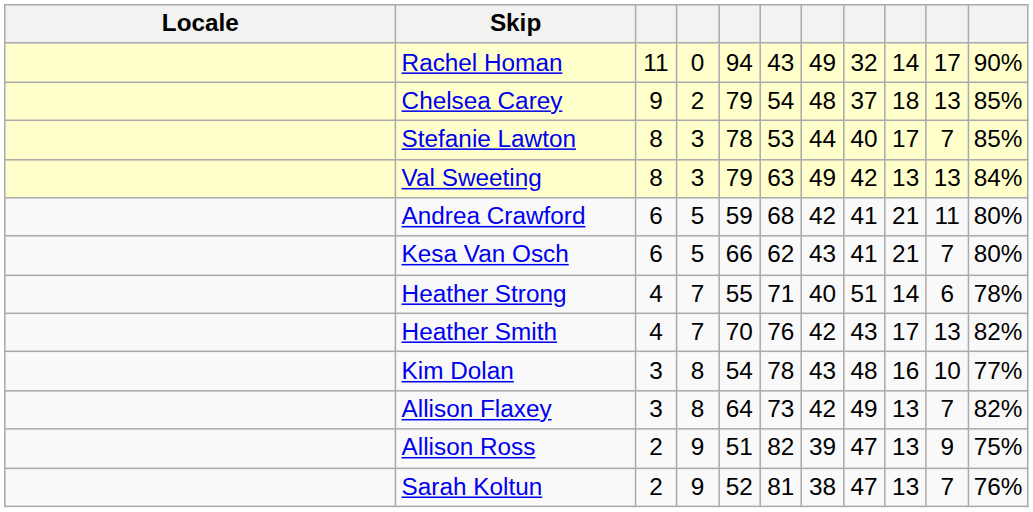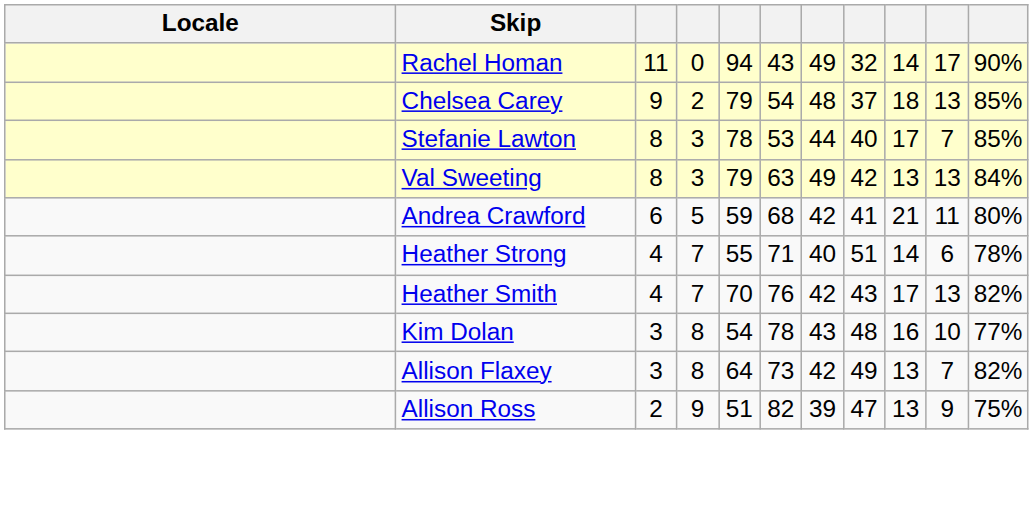 <table class=wikitable style="text-align: center;">
 <tr>
 <th width=250>Locale</th>
 <th width=150>Skip</th>
 <th width=20></th>
 <th width=20></th>
 <th width=20></th>
 <th width=20></th>
 <th width=20></th>
 <th width=20></th>
 <th width=20></th>
 <th width=20></th>
 <th width=20></th>
 </tr>
 <tr bgcolor=#ffffcc>
 <td style="text-align: left;"></td>
 <td style="text-align: left;"><a href='#'>Rachel Homan</a></td>
 <td>11</td>
 <td>0</td>
 <td>94</td>
 <td>43</td>
 <td>49</td>
 <td>32</td>
 <td>14</td>
 <td>17</td>
 <td>90%</td>
 </tr>
 <tr bgcolor=#ffffcc>
 <td style="text-align: left;"></td>
 <td style="text-align: left;"><a href='#'>Chelsea Carey</a></td>
 <td>9</td>
 <td>2</td>
 <td>79</td>
 <td>54</td>
 <td>48</td>
 <td>37</td>
 <td>18</td>
 <td>13</td>
 <td>85%</td>
 </tr>
 <tr bgcolor=#ffffcc>
 <td style="text-align: left;"></td>
 <td style="text-align: left;"><a href='#'>Stefanie Lawton</a></td>
 <td>8</td>
 <td>3</td>
 <td>78</td>
 <td>53</td>
 <td>44</td>
 <td>40</td>
 <td>17</td>
 <td>7</td>
 <td>85%</td>
 </tr>
 <tr bgcolor=#ffffcc>
 <td style="text-align: left;"></td>
 <td style="text-align: left;"><a href='#'>Val Sweeting</a></td>
 <td>8</td>
 <td>3</td>
 <td>79</td>
 <td>63</td>
 <td>49</td>
 <td>42</td>
 <td>13</td>
 <td>13</td>
 <td>84%</td>
 </tr>
 <tr>
 <td style="text-align: left;"></td>
 <td style="text-align: left;"><a href='#'>Andrea Crawford</a></td>
 <td>6</td>
 <td>5</td>
 <td>59</td>
 <td>68</td>
 <td>42</td>
 <td>41</td>
 <td>21</td>
 <td>11</td>
 <td>80%</td>
 </tr>
 <tr>
 <td style="text-align: left;"></td>
-<td style="text-align: left;"><a href='#'>Kesa Van Osch</a></td>
-<td>6</td>
-<td>5</td>
-<td>66</td>
-<td>62</td>
-<td>43</td>
-<td>41</td>
-<td>21</td>
-<td>7</td>
-<td>80%</td>
-</tr>
-<tr>
-<td style="text-align: left;"></td>
 <td style="text-align: left;"><a href='#'>Heather Strong</a></td>
 <td>4</td>
 <td>7</td>
 <td>55</td>
 <td>71</td>
 <td>40</td>
 <td>51</td>
 <td>14</td>
 <td>6</td>
 <td>78%</td>
 </tr>
 <tr>
 <td style="text-align: left;"></td>
 <td style="text-align: left;"><a href='#'>Heather Smith</a></td>
 <td>4</td>
 <td>7</td>
 <td>70</td>
 <td>76</td>
 <td>42</td>
 <td>43</td>
 <td>17</td>
 <td>13</td>
 <td>82%</td>
 </tr>
 <tr>
 <td style="text-align: left;"></td>
 <td style="text-align: left;"><a href='#'>Kim Dolan</a></td>
 <td>3</td>
 <td>8</td>
 <td>54</td>
 <td>78</td>
 <td>43</td>
 <td>48</td>
 <td>16</td>
 <td>10</td>
 <td>77%</td>
 </tr>
 <tr>
 <td style="text-align: left;"></td>
 <td style="text-align: left;"><a href='#'>Allison Flaxey</a></td>
 <td>3</td>
 <td>8</td>
 <td>64</td>
 <td>73</td>
 <td>42</td>
 <td>49</td>
 <td>13</td>
 <td>7</td>
 <td>82%</td>
 </tr>
 <tr>
 <td style="text-align: left;"></td>
 <td style="text-align: left;"><a href='#'>Allison Ross</a></td>
 <td>2</td>
 <td>9</td>
 <td>51</td>
 <td>82</td>
 <td>39</td>
 <td>47</td>
 <td>13</td>
 <td>9</td>
 <td>75%</td>
 </tr>
-<tr>
-<td style="text-align: left;"></td>
-<td style="text-align: left;"><a href='#'>Sarah Koltun</a></td>
-<td>2</td>
-<td>9</td>
-<td>52</td>
-<td>81</td>
-<td>38</td>
-<td>47</td>
-<td>13</td>
-<td>7</td>
-<td>76%</td>
-</tr>
 </table>
